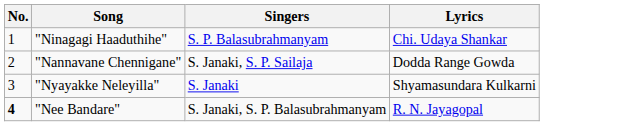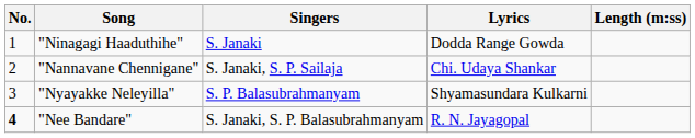 <table class="wikitable" style="font-size:95%;">
 <tr>
 <th>No.</th>
 <th>Song</th>
 <th>Singers</th>
 <th>Lyrics</th>
+<th>Length (m:ss)</th>
 </tr>
 <tr>
 <td>1</td>
 <td>"Ninagagi Haaduthihe"</td>
-<td><a href='#'>S. P. Balasubrahmanyam</a></td>
-<td><a href='#'>Chi. Udaya Shankar</a></td>
+<td><a href='#'>S. Janaki</a></td>
+<td>Dodda Range Gowda</td>
+<td></td>
 </tr>
 <tr>
 <td>2</td>
 <td>"Nannavane Chennigane"</td>
 <td>S. Janaki, <a href='#'>S. P. Sailaja</a></td>
-<td>Dodda Range Gowda</td>
+<td><a href='#'>Chi. Udaya Shankar</a></td>
+<td></td>
 </tr>
 <tr>
 <td>3</td>
 <td>"Nyayakke Neleyilla"</td>
-<td><a href='#'>S. Janaki</a></td>
+<td><a href='#'>S. P. Balasubrahmanyam</a></td>
 <td>Shyamasundara Kulkarni</td>
+<td></td>
 </tr>
 <tr>
 <td><strong>4</strong></td>
 <td>"Nee Bandare"</td>
 <td>S. Janaki, S. P. Balasubrahmanyam</td>
 <td><a href='#'>R. N. Jayagopal</a></td>
+<td></td>
 </tr>
 </table>
